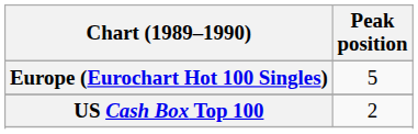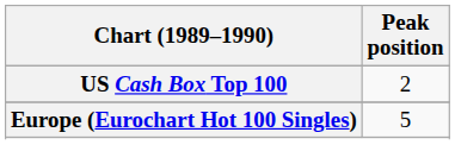 <table class="wikitable sortable plainrowheaders" style="text-align:center">
 <tr>
 <th scope="col">Chart (1989–1990)</th>
 <th scope="col">Peak<br>position</th>
+</tr>
+<tr>
+</tr>
+<tr>
+</tr>
+<tr>
+</tr>
+<tr>
+</tr>
+<tr>
+</tr>
+<tr>
+<th scope="row">US <a href='#'><em>Cash Box</em> Top 100</a></th>
+<td>2</td>
+</tr>
+<tr>
+</tr>
+<tr>
+</tr>
+<tr>
 </tr>
 <tr>
 </tr>
 <tr>
 </tr>
 <tr>
 </tr>
 <tr>
 </tr>
 <tr>
 </tr>
 <tr>
 <th scope="row">Europe (<a href='#'>Eurochart Hot 100 Singles</a>)</th>
 <td>5</td>
 </tr>
 <tr>
 </tr>
 <tr>
 </tr>
-<tr>
-</tr>
-<tr>
-</tr>
-<tr>
-</tr>
-<tr>
-</tr>
-<tr>
-</tr>
-<tr>
-</tr>
-<tr>
-<th scope="row">US <a href='#'><em>Cash Box</em> Top 100</a></th>
-<td>2</td>
-</tr>
-<tr>
-</tr>
-<tr>
-</tr>
 </table>
